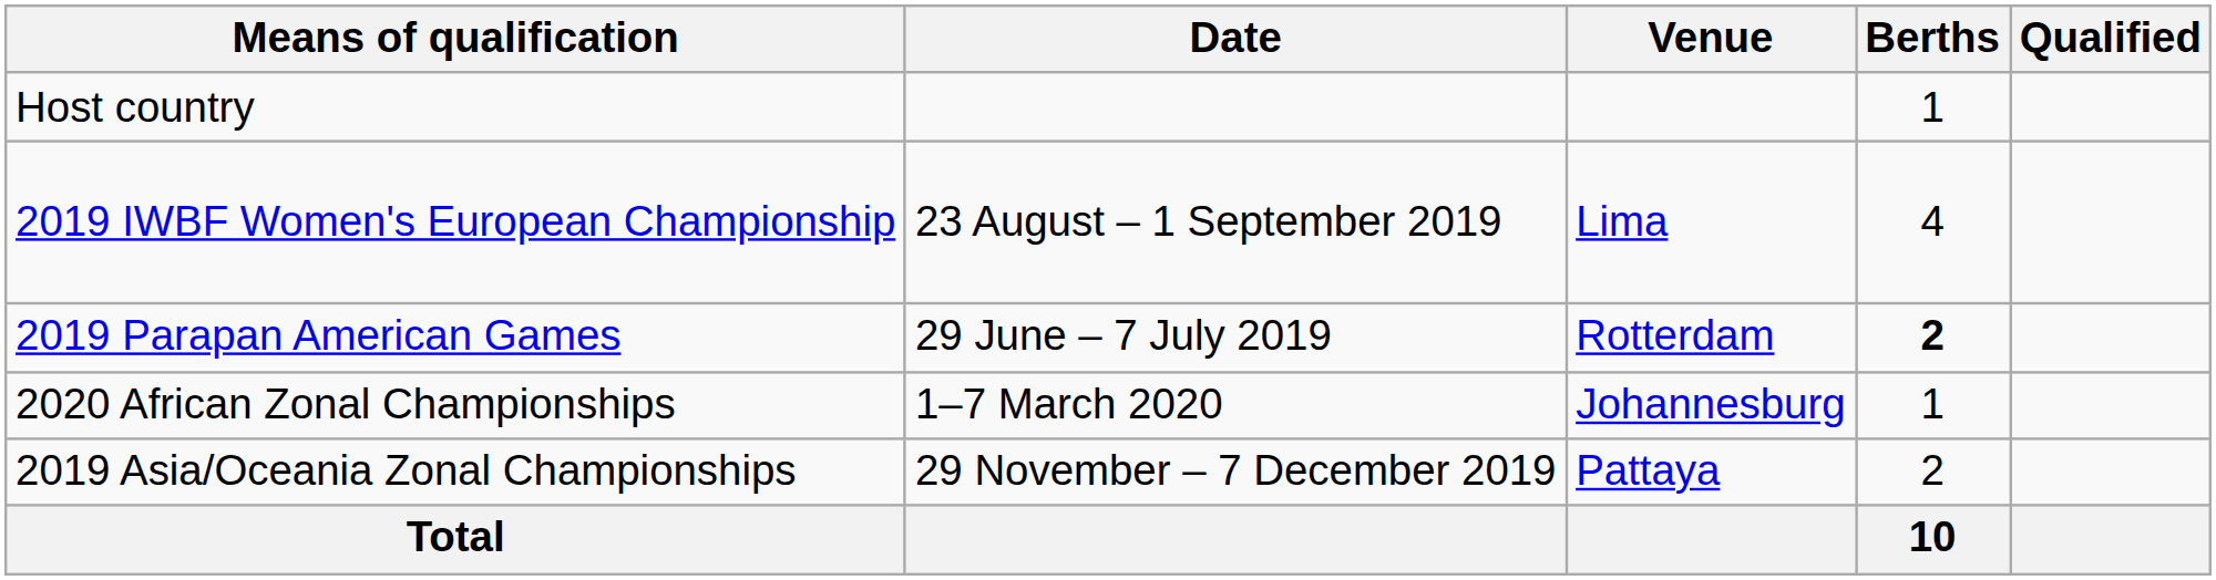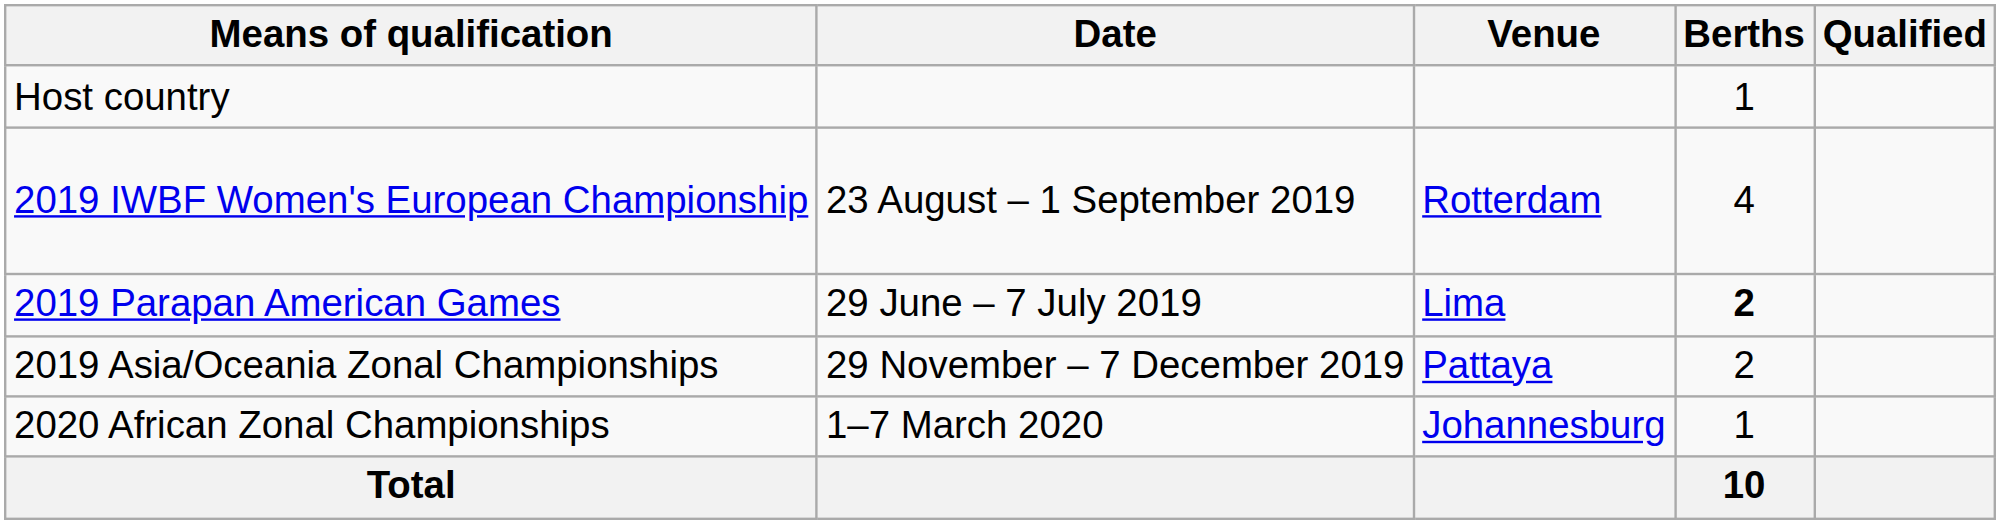 <table class="wikitable">
 <tr>
 <th>Means of qualification</th>
 <th>Date</th>
 <th>Venue</th>
 <th>Berths</th>
 <th>Qualified</th>
 </tr>
 <tr>
 <td>Host country</td>
 <td></td>
 <td></td>
 <td align="center">1</td>
 <td></td>
 </tr>
 <tr>
 <td><a href='#'>2019 IWBF Women's European Championship</a></td>
 <td>23 August – 1 September 2019</td>
-<td> <a href='#'>Lima</a></td>
+<td> <a href='#'>Rotterdam</a></td>
 <td align="center">4</td>
 <td><br><br><br> </td>
 </tr>
 <tr>
 <td><a href='#'>2019 Parapan American Games</a></td>
 <td>29 June – 7 July 2019</td>
-<td> <a href='#'>Rotterdam</a></td>
+<td> <a href='#'>Lima</a></td>
 <td align="center"><strong>2</strong></td>
+<td><br></td>
+</tr>
+<tr>
+<td>2019 Asia/Oceania Zonal Championships</td>
+<td>29 November – 7 December 2019</td>
+<td> <a href='#'>Pattaya</a></td>
+<td align="center">2</td>
 <td><br></td>
 </tr>
 <tr>
 <td>2020 African Zonal Championships</td>
 <td>1–7 March 2020</td>
 <td> <a href='#'>Johannesburg</a></td>
 <td align="center">1</td>
 <td></td>
 </tr>
 <tr>
-<td>2019 Asia/Oceania Zonal Championships</td>
-<td>29 November – 7 December 2019</td>
-<td> <a href='#'>Pattaya</a></td>
-<td align="center">2</td>
-<td><br></td>
-</tr>
-<tr>
 <th>Total</th>
 <th></th>
 <th></th>
 <th align="center">10</th>
 <th></th>
 </tr>
 </table>
